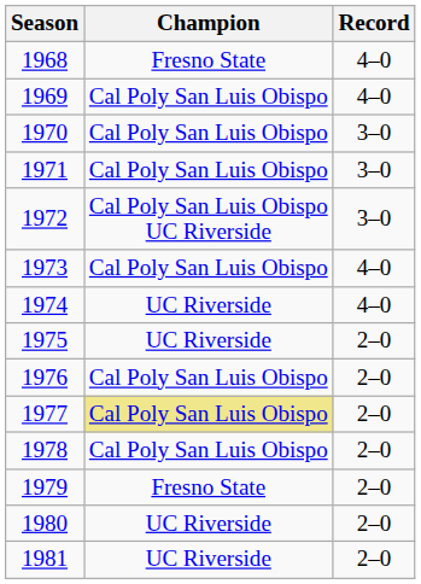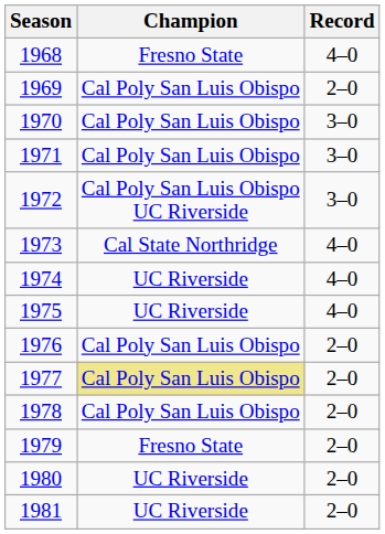 <table class="wikitable" style="text-align:center">
 <tr>
 <th>Season</th>
 <th>Champion</th>
 <th>Record</th>
 </tr>
 <tr>
 <td><a href='#'>1968</a></td>
 <td><a href='#'>Fresno State</a></td>
 <td>4–0</td>
 </tr>
 <tr>
 <td><a href='#'>1969</a></td>
 <td><a href='#'>Cal Poly San Luis Obispo</a></td>
-<td>4–0</td>
+<td>2–0</td>
 </tr>
 <tr>
 <td><a href='#'>1970</a></td>
 <td><a href='#'>Cal Poly San Luis Obispo</a></td>
 <td>3–0</td>
 </tr>
 <tr>
 <td><a href='#'>1971</a></td>
 <td><a href='#'>Cal Poly San Luis Obispo</a></td>
 <td>3–0</td>
 </tr>
 <tr>
 <td><a href='#'>1972</a></td>
 <td><a href='#'>Cal Poly San Luis Obispo</a><br><a href='#'>UC Riverside</a></td>
 <td>3–0</td>
 </tr>
 <tr>
 <td><a href='#'>1973</a></td>
-<td><a href='#'>Cal Poly San Luis Obispo</a></td>
+<td><a href='#'>Cal State Northridge</a></td>
 <td>4–0</td>
 </tr>
 <tr>
 <td><a href='#'>1974</a></td>
 <td><a href='#'>UC Riverside</a></td>
 <td>4–0</td>
 </tr>
 <tr>
 <td><a href='#'>1975</a></td>
 <td><a href='#'>UC Riverside</a></td>
-<td>2–0</td>
+<td>4–0</td>
 </tr>
 <tr>
 <td><a href='#'>1976</a></td>
 <td><a href='#'>Cal Poly San Luis Obispo</a></td>
 <td>2–0</td>
 </tr>
 <tr>
 <td><a href='#'>1977</a></td>
 <td style="background: khaki;"><a href='#'>Cal Poly San Luis Obispo</a></td>
 <td>2–0</td>
 </tr>
 <tr>
 <td><a href='#'>1978</a></td>
 <td><a href='#'>Cal Poly San Luis Obispo</a></td>
 <td>2–0</td>
 </tr>
 <tr>
 <td><a href='#'>1979</a></td>
 <td><a href='#'>Fresno State</a></td>
 <td>2–0</td>
 </tr>
 <tr>
 <td><a href='#'>1980</a></td>
 <td><a href='#'>UC Riverside</a></td>
 <td>2–0</td>
 </tr>
 <tr>
 <td><a href='#'>1981</a></td>
 <td><a href='#'>UC Riverside</a></td>
 <td>2–0</td>
 </tr>
 </table>
